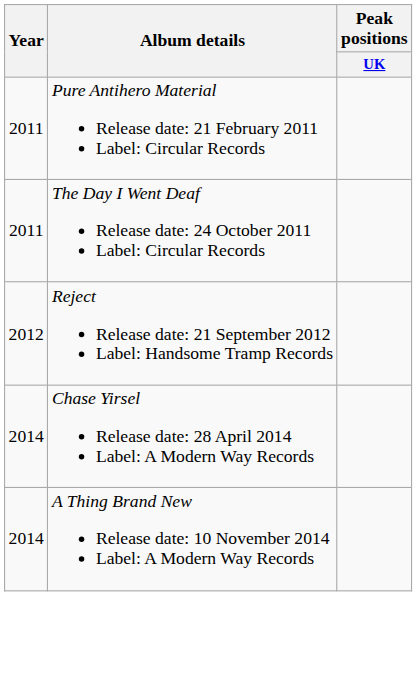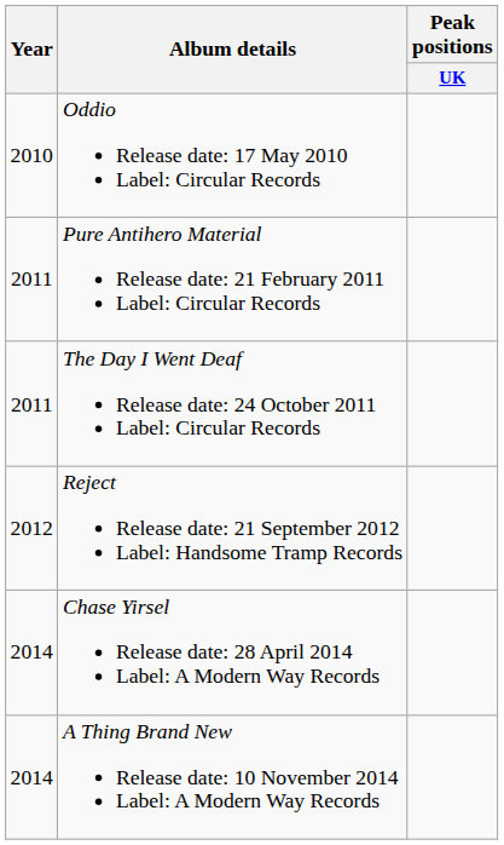 <table class="wikitable" style="text-align:center;">
 <tr>
 <th rowspan="2">Year</th>
 <th rowspan="2">Album details</th>
 <th>Peak positions</th>
 </tr>
 <tr style="font-size:smaller;">
 <th style="width:40px;"><a href='#'>UK</a></th>
+</tr>
+<tr>
+<td>2010</td>
+<td style="text-align:left;"><em>Oddio</em><br><ul><li>Release date: 17 May 2010</li><li>Label: Circular Records</li></ul></td>
+<td></td>
 </tr>
 <tr>
 <td>2011</td>
 <td style="text-align:left;"><em>Pure Antihero Material</em><br><ul><li>Release date: 21 February 2011</li><li>Label: Circular Records</li></ul></td>
 <td></td>
 </tr>
 <tr>
 <td>2011</td>
 <td style="text-align:left;"><em>The Day I Went Deaf</em><br><ul><li>Release date: 24 October 2011</li><li>Label: Circular Records</li></ul></td>
 <td></td>
 </tr>
 <tr>
 <td>2012</td>
 <td style="text-align:left;"><em>Reject</em><br><ul><li>Release date: 21 September 2012</li><li>Label: Handsome Tramp Records</li></ul></td>
 <td></td>
 </tr>
 <tr>
 <td>2014</td>
 <td style="text-align:left;"><em>Chase Yirsel</em><br><ul><li>Release date: 28 April 2014</li><li>Label: A Modern Way Records</li></ul></td>
 </tr>
 <tr>
 <td>2014</td>
 <td style="text-align:left;"><em>A Thing Brand New</em><br><ul><li>Release date: 10 November 2014</li><li>Label: A Modern Way Records</li></ul></td>
 <td></td>
 </tr>
 </table>
